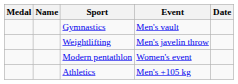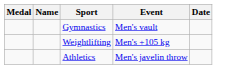 <table class="wikitable sortable"  style="font-size:95%">
 <tr>
 <th>Medal</th>
 <th>Name</th>
 <th>Sport</th>
 <th>Event</th>
 <th>Date</th>
 </tr>
 <tr>
 <td></td>
 <td></td>
 <td><a href='#'>Gymnastics</a></td>
 <td><a href='#'>Men's vault</a></td>
 <td></td>
 </tr>
 <tr>
 <td></td>
 <td></td>
 <td><a href='#'>Weightlifting</a></td>
-<td><a href='#'>Men's javelin throw</a></td>
-<td></td>
-</tr>
-<tr>
-<td></td>
-<td></td>
-<td><a href='#'>Modern pentathlon</a></td>
-<td><a href='#'>Women's event</a></td>
+<td><a href='#'>Men's +105 kg</a></td>
 <td></td>
 </tr>
 <tr>
 <td></td>
 <td></td>
 <td><a href='#'>Athletics</a></td>
-<td><a href='#'>Men's +105 kg</a></td>
+<td><a href='#'>Men's javelin throw</a></td>
 <td></td>
 </tr>
 </table>
